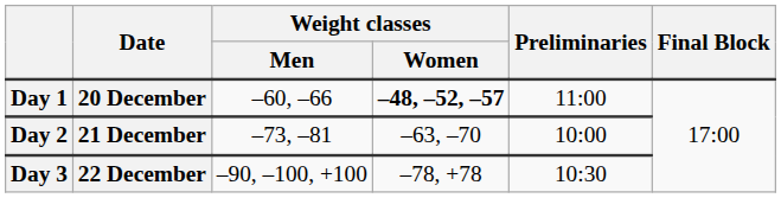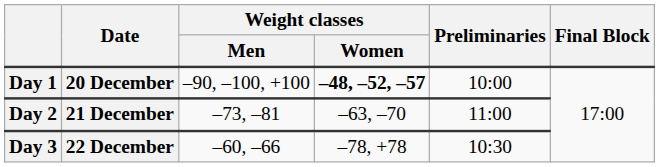 <table class=wikitable style="text-align:center;">
 <tr>
 <th rowspan=2></th>
 <th rowspan=2>Date</th>
 <th colspan=2>Weight classes</th>
 <th rowspan=2>Preliminaries</th>
 <th rowspan=2>Final Block</th>
 </tr>
 <tr>
 <th>Men</th>
 <th>Women</th>
 </tr>
 <tr style="border-top: 2px solid #333333;">
 <th>Day 1</th>
 <th>20 December</th>
-<td>–60, –66</td>
+<td>–90, –100, +100</td>
 <td><strong>–48, –52, –57</strong></td>
-<td>11:00</td>
+<td>10:00</td>
 <td rowspan=3>17:00</td>
 </tr>
 <tr style="border-top: 2px solid #333333;">
 <th>Day 2</th>
 <th>21 December</th>
 <td>–73, –81</td>
 <td>–63, –70</td>
-<td>10:00</td>
+<td>11:00</td>
 </tr>
 <tr style="border-top: 2px solid #333333;">
 <th>Day 3</th>
 <th>22 December</th>
-<td>–90, –100, +100</td>
+<td>–60, –66</td>
 <td>–78, +78</td>
 <td>10:30</td>
 </tr>
 </table>
